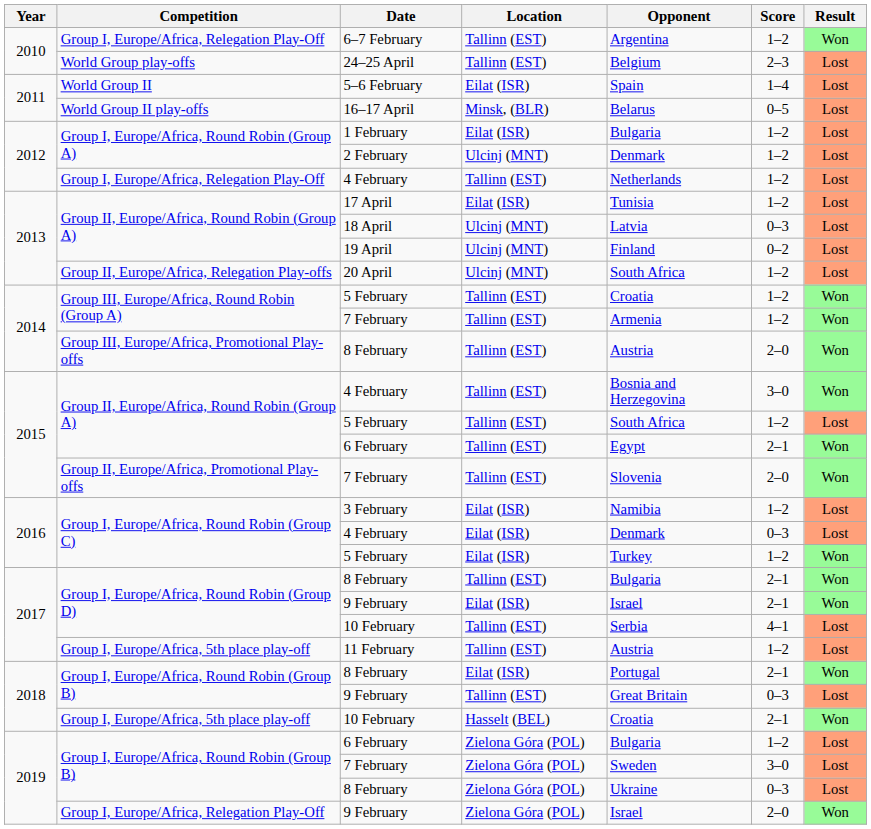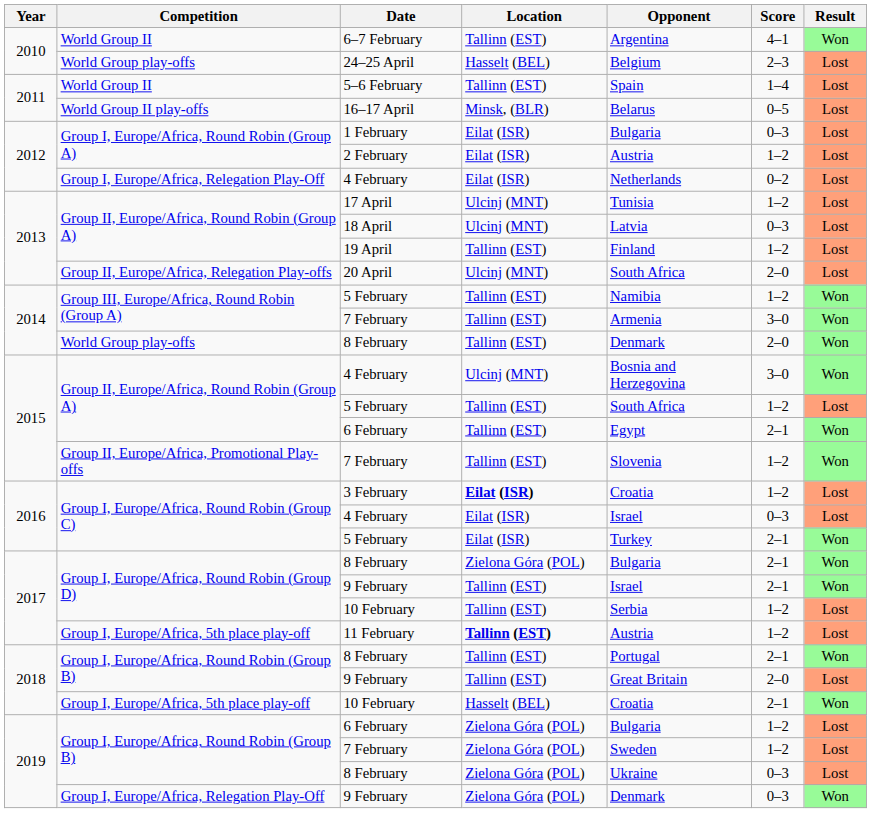 <table class="wikitable collapsible collapsed">
 <tr>
 <th width="50">Year</th>
 <th width="300">Competition</th>
 <th width="125">Date</th>
 <th width="150">Location</th>
 <th width="150">Opponent</th>
 <th width="50">Score</th>
 <th width="60">Result</th>
 </tr>
 <tr>
 <td align="center" rowspan="2">2010</td>
-<td><a href='#'>Group I, Europe/Africa, Relegation Play-Off</a></td>
+<td><a href='#'>World Group II</a></td>
 <td>6–7 February</td>
 <td><a href='#'>Tallinn</a> (<a href='#'>EST</a>)</td>
 <td> <a href='#'>Argentina</a></td>
-<td align="center">1–2</td>
+<td align="center">4–1</td>
 <td align="center" bgcolor="#98FB98">Won</td>
 </tr>
 <tr>
 <td><a href='#'>World Group play-offs</a></td>
 <td>24–25 April</td>
-<td><a href='#'>Tallinn</a> (<a href='#'>EST</a>)</td>
+<td><a href='#'>Hasselt</a> (<a href='#'>BEL</a>)</td>
 <td> <a href='#'>Belgium</a></td>
 <td align="center">2–3</td>
 <td align="center" bgcolor="FFA07A">Lost</td>
 </tr>
 <tr>
 <td align="center" rowspan="2">2011</td>
 <td><a href='#'>World Group II</a></td>
 <td>5–6 February</td>
-<td><a href='#'>Eilat</a> (<a href='#'>ISR</a>)</td>
+<td><a href='#'>Tallinn</a> (<a href='#'>EST</a>)</td>
 <td> <a href='#'>Spain</a></td>
 <td align="center">1–4</td>
 <td align="center" bgcolor="FFA07A">Lost</td>
 </tr>
 <tr>
 <td><a href='#'>World Group II play-offs</a></td>
 <td>16–17 April</td>
 <td><a href='#'>Minsk</a>, (<a href='#'>BLR</a>)</td>
 <td> <a href='#'>Belarus</a></td>
 <td align="center">0–5</td>
 <td align="center" bgcolor="FFA07A">Lost</td>
 </tr>
 <tr>
 <td align="center" rowspan="3">2012</td>
 <td align="left" rowspan="2"><a href='#'>Group I, Europe/Africa, Round Robin (Group A)</a></td>
 <td>1 February</td>
 <td><a href='#'>Eilat</a> (<a href='#'>ISR</a>)</td>
 <td> <a href='#'>Bulgaria</a></td>
-<td align="center">1–2</td>
+<td align="center">0–3</td>
 <td align="center" bgcolor="FFA07A">Lost</td>
 </tr>
 <tr>
 <td>2 February</td>
-<td><a href='#'>Ulcinj</a> (<a href='#'>MNT</a>)</td>
-<td> <a href='#'>Denmark</a></td>
+<td><a href='#'>Eilat</a> (<a href='#'>ISR</a>)</td>
+<td> <a href='#'>Austria</a></td>
 <td align="center">1–2</td>
 <td align="center" bgcolor="FFA07A">Lost</td>
 </tr>
 <tr>
 <td><a href='#'>Group I, Europe/Africa, Relegation Play-Off</a></td>
 <td>4 February</td>
-<td><a href='#'>Tallinn</a> (<a href='#'>EST</a>)</td>
+<td><a href='#'>Eilat</a> (<a href='#'>ISR</a>)</td>
 <td> <a href='#'>Netherlands</a></td>
-<td align="center">1–2</td>
+<td align="center">0–2</td>
 <td align="center" bgcolor="FFA07A">Lost</td>
 </tr>
 <tr>
 <td align="center" rowspan="4">2013</td>
 <td align="left" rowspan="3"><a href='#'>Group II, Europe/Africa, Round Robin (Group A)</a></td>
 <td>17 April</td>
-<td><a href='#'>Eilat</a> (<a href='#'>ISR</a>)</td>
+<td><a href='#'>Ulcinj</a> (<a href='#'>MNT</a>)</td>
 <td> <a href='#'>Tunisia</a></td>
 <td align="center">1–2</td>
 <td align="center" bgcolor="FFA07A">Lost</td>
 </tr>
 <tr>
 <td>18 April</td>
 <td><a href='#'>Ulcinj</a> (<a href='#'>MNT</a>)</td>
 <td> <a href='#'>Latvia</a></td>
 <td align="center">0–3</td>
 <td align="center" bgcolor="FFA07A">Lost</td>
 </tr>
 <tr>
 <td>19 April</td>
-<td><a href='#'>Ulcinj</a> (<a href='#'>MNT</a>)</td>
+<td><a href='#'>Tallinn</a> (<a href='#'>EST</a>)</td>
 <td> <a href='#'>Finland</a></td>
-<td align="center">0–2</td>
+<td align="center">1–2</td>
 <td align="center" bgcolor="FFA07A">Lost</td>
 </tr>
 <tr>
 <td><a href='#'>Group II, Europe/Africa, Relegation Play-offs</a></td>
 <td>20 April</td>
 <td><a href='#'>Ulcinj</a> (<a href='#'>MNT</a>)</td>
 <td> <a href='#'>South Africa</a></td>
-<td align="center">1–2</td>
+<td align="center">2–0</td>
 <td align="center" bgcolor="FFA07A">Lost</td>
 </tr>
 <tr>
 <td align="center" rowspan="3">2014</td>
 <td align="left" rowspan="2"><a href='#'>Group III, Europe/Africa, Round Robin (Group A)</a></td>
 <td>5 February</td>
 <td><a href='#'>Tallinn</a> (<a href='#'>EST</a>)</td>
-<td> <a href='#'>Croatia</a></td>
+<td> <a href='#'>Namibia</a></td>
 <td align="center">1–2</td>
 <td align="center" bgcolor="#98FB98">Won</td>
 </tr>
 <tr>
 <td>7 February</td>
 <td><a href='#'>Tallinn</a> (<a href='#'>EST</a>)</td>
 <td> <a href='#'>Armenia</a></td>
-<td align="center">1–2</td>
+<td align="center">3–0</td>
 <td align="center" bgcolor="#98FB98">Won</td>
 </tr>
 <tr>
-<td><a href='#'>Group III, Europe/Africa, Promotional Play-offs</a></td>
+<td><a href='#'>World Group play-offs</a></td>
 <td>8 February</td>
 <td><a href='#'>Tallinn</a> (<a href='#'>EST</a>)</td>
-<td> <a href='#'>Austria</a></td>
+<td> <a href='#'>Denmark</a></td>
 <td align="center">2–0</td>
 <td align="center" bgcolor="#98FB98">Won</td>
 </tr>
 <tr>
 <td align="center" rowspan="4">2015</td>
 <td rowspan="3"><a href='#'>Group II, Europe/Africa, Round Robin (Group A)</a></td>
 <td>4 February</td>
-<td><a href='#'>Tallinn</a> (<a href='#'>EST</a>)</td>
+<td><a href='#'>Ulcinj</a> (<a href='#'>MNT</a>)</td>
 <td> <a href='#'>Bosnia and Herzegovina</a></td>
 <td align="center">3–0</td>
 <td align="center" bgcolor="#98FB98">Won</td>
 </tr>
 <tr>
 <td>5 February</td>
 <td><a href='#'>Tallinn</a> (<a href='#'>EST</a>)</td>
 <td> <a href='#'>South Africa</a></td>
 <td align="center">1–2</td>
 <td align="center" bgcolor="#FFA07A">Lost</td>
 </tr>
 <tr>
 <td>6 February</td>
 <td><a href='#'>Tallinn</a> (<a href='#'>EST</a>)</td>
 <td> <a href='#'>Egypt</a></td>
 <td align="center">2–1</td>
 <td align="center" bgcolor="#98FB98">Won</td>
 </tr>
 <tr>
 <td><a href='#'>Group II, Europe/Africa, Promotional Play-offs</a></td>
 <td>7 February</td>
 <td><a href='#'>Tallinn</a> (<a href='#'>EST</a>)</td>
 <td> <a href='#'>Slovenia</a></td>
-<td align="center">2–0</td>
+<td align="center">1–2</td>
 <td align="center" bgcolor="#98FB98">Won</td>
 </tr>
 <tr>
 <td align="center" rowspan="3">2016</td>
 <td rowspan="3"><a href='#'>Group I, Europe/Africa, Round Robin (Group C)</a></td>
 <td>3 February</td>
-<td><a href='#'>Eilat</a> (<a href='#'>ISR</a>)</td>
-<td> <a href='#'>Namibia</a></td>
+<td><strong><a href='#'>Eilat</a> (<a href='#'>ISR</a>)</strong></td>
+<td> <a href='#'>Croatia</a></td>
 <td align="center">1–2</td>
 <td align="center" bgcolor="#FFA07A">Lost</td>
 </tr>
 <tr>
 <td>4 February</td>
 <td><a href='#'>Eilat</a> (<a href='#'>ISR</a>)</td>
-<td> <a href='#'>Denmark</a></td>
+<td> <a href='#'>Israel</a></td>
 <td align="center">0–3</td>
 <td align="center" bgcolor="#FFA07A">Lost</td>
 </tr>
 <tr>
 <td>5 February</td>
 <td><a href='#'>Eilat</a> (<a href='#'>ISR</a>)</td>
 <td> <a href='#'>Turkey</a></td>
-<td align="center">1–2</td>
+<td align="center">2–1</td>
 <td align="center" bgcolor="#98FB98">Won</td>
 </tr>
 <tr>
 <td align="center" rowspan="4">2017</td>
 <td rowspan="3"><a href='#'>Group I, Europe/Africa, Round Robin (Group D)</a></td>
 <td>8 February</td>
-<td><a href='#'>Tallinn</a> (<a href='#'>EST</a>)</td>
+<td><a href='#'>Zielona Góra</a> (<a href='#'>POL</a>)</td>
 <td> <a href='#'>Bulgaria</a></td>
 <td align="center">2–1</td>
 <td align="center" bgcolor="#98FB98">Won</td>
 </tr>
 <tr>
 <td>9 February</td>
-<td><a href='#'>Eilat</a> (<a href='#'>ISR</a>)</td>
+<td><a href='#'>Tallinn</a> (<a href='#'>EST</a>)</td>
 <td> <a href='#'>Israel</a></td>
 <td align="center">2–1</td>
 <td align="center" bgcolor="#98FB98">Won</td>
 </tr>
 <tr>
 <td>10 February</td>
 <td><a href='#'>Tallinn</a> (<a href='#'>EST</a>)</td>
 <td> <a href='#'>Serbia</a></td>
-<td align="center">4–1</td>
+<td align="center">1–2</td>
 <td align="center" bgcolor="#FFA07A">Lost</td>
 </tr>
 <tr>
 <td><a href='#'>Group I, Europe/Africa, 5th place play-off</a></td>
 <td>11 February</td>
-<td><a href='#'>Tallinn</a> (<a href='#'>EST</a>)</td>
+<td><strong><a href='#'>Tallinn</a> (<a href='#'>EST</a>)</strong></td>
 <td> <a href='#'>Austria</a></td>
 <td align="center">1–2</td>
 <td align="center" bgcolor="#FFA07A">Lost</td>
 </tr>
 <tr>
 <td align="center" rowspan="3">2018</td>
 <td rowspan="2"><a href='#'>Group I, Europe/Africa, Round Robin (Group B)</a></td>
 <td>8 February</td>
-<td><a href='#'>Eilat</a> (<a href='#'>ISR</a>)</td>
+<td><a href='#'>Tallinn</a> (<a href='#'>EST</a>)</td>
 <td> <a href='#'>Portugal</a></td>
 <td align="center">2–1</td>
 <td align="center" bgcolor="#98FB98">Won</td>
 </tr>
 <tr>
 <td>9 February</td>
 <td><a href='#'>Tallinn</a> (<a href='#'>EST</a>)</td>
 <td> <a href='#'>Great Britain</a></td>
-<td align="center">0–3</td>
+<td align="center">2–0</td>
 <td align="center" bgcolor="#FFA07A">Lost</td>
 </tr>
 <tr>
 <td><a href='#'>Group I, Europe/Africa, 5th place play-off</a></td>
 <td>10 February</td>
 <td><a href='#'>Hasselt</a> (<a href='#'>BEL</a>)</td>
 <td> <a href='#'>Croatia</a></td>
 <td align="center">2–1</td>
 <td align="center" bgcolor="#98FB98">Won</td>
 </tr>
 <tr>
 <td align="center" rowspan="4">2019</td>
 <td rowspan="3"><a href='#'>Group I, Europe/Africa, Round Robin (Group B)</a></td>
 <td>6 February</td>
 <td><a href='#'>Zielona Góra</a> (<a href='#'>POL</a>)</td>
 <td> <a href='#'>Bulgaria</a></td>
 <td align="center">1–2</td>
 <td align="center" bgcolor="#FFA07A">Lost</td>
 </tr>
 <tr>
 <td>7 February</td>
 <td><a href='#'>Zielona Góra</a> (<a href='#'>POL</a>)</td>
 <td> <a href='#'>Sweden</a></td>
-<td align="center">3–0</td>
+<td align="center">1–2</td>
 <td align="center" bgcolor="#FFA07A">Lost</td>
 </tr>
 <tr>
 <td>8 February</td>
 <td><a href='#'>Zielona Góra</a> (<a href='#'>POL</a>)</td>
 <td> <a href='#'>Ukraine</a></td>
 <td align="center">0–3</td>
 <td align="center" bgcolor="#FFA07A">Lost</td>
 </tr>
 <tr>
 <td><a href='#'>Group I, Europe/Africa, Relegation Play-Off</a></td>
 <td>9 February</td>
 <td><a href='#'>Zielona Góra</a> (<a href='#'>POL</a>)</td>
-<td> <a href='#'>Israel</a></td>
-<td align="center">2–0</td>
+<td> <a href='#'>Denmark</a></td>
+<td align="center">0–3</td>
 <td align="center" bgcolor="#98FB98">Won</td>
 </tr>
 </table>
